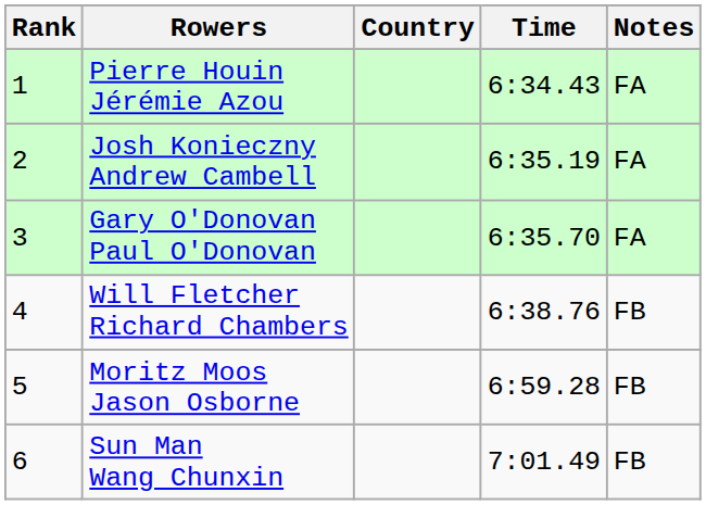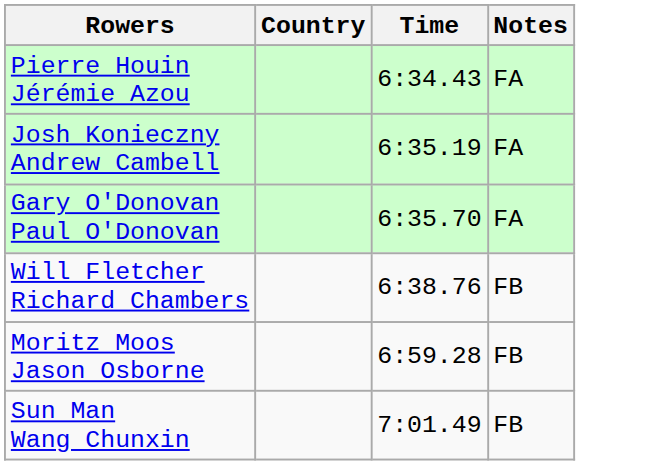 <table class="wikitable">
 <tr>
-<th>Rank</th>
 <th>Rowers</th>
 <th>Country</th>
 <th>Time</th>
 <th>Notes</th>
 </tr>
 <tr bgcolor=ccffcc>
-<td>1</td>
 <td><a href='#'>Pierre Houin</a><br><a href='#'>Jérémie Azou</a></td>
 <td></td>
 <td>6:34.43</td>
 <td>FA</td>
 </tr>
 <tr bgcolor=ccffcc>
-<td>2</td>
 <td><a href='#'>Josh Konieczny</a><br><a href='#'>Andrew Cambell</a></td>
 <td></td>
 <td>6:35.19</td>
 <td>FA</td>
 </tr>
 <tr bgcolor=ccffcc>
-<td>3</td>
 <td><a href='#'>Gary O'Donovan</a><br><a href='#'>Paul O'Donovan</a></td>
 <td></td>
 <td>6:35.70</td>
 <td>FA</td>
 </tr>
 <tr>
-<td>4</td>
 <td><a href='#'>Will Fletcher</a><br><a href='#'>Richard Chambers</a></td>
 <td></td>
 <td>6:38.76</td>
 <td>FB</td>
 </tr>
 <tr>
-<td>5</td>
 <td><a href='#'>Moritz Moos</a><br><a href='#'>Jason Osborne</a></td>
 <td></td>
 <td>6:59.28</td>
 <td>FB</td>
 </tr>
 <tr>
-<td>6</td>
 <td><a href='#'>Sun Man</a><br><a href='#'>Wang Chunxin</a></td>
 <td></td>
 <td>7:01.49</td>
 <td>FB</td>
 </tr>
 </table>
